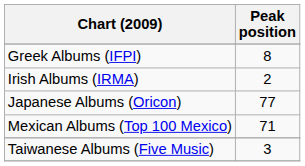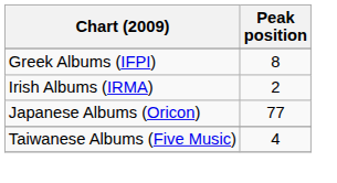 <table class="wikitable sortable">
 <tr>
 <th>Chart (2009)</th>
 <th>Peak<br>position</th>
 </tr>
 <tr>
 </tr>
 <tr>
 </tr>
 <tr>
 <td>Greek Albums (<a href='#'>IFPI</a>)</td>
 <td style="text-align:center;">8</td>
 </tr>
 <tr>
 <td>Irish Albums (<a href='#'>IRMA</a>)</td>
 <td style="text-align:center;">2</td>
 </tr>
 <tr>
 <td>Japanese Albums (<a href='#'>Oricon</a>)</td>
 <td style="text-align:center;">77</td>
 </tr>
 <tr>
-<td>Mexican Albums (<a href='#'>Top 100 Mexico</a>)</td>
-<td style="text-align:center;">71</td>
-</tr>
-<tr>
 </tr>
 <tr>
 </tr>
 <tr>
 </tr>
 <tr>
 </tr>
 <tr>
 </tr>
 <tr>
 <td>Taiwanese Albums (<a href='#'>Five Music</a>)</td>
-<td style="text-align:center;">3</td>
+<td style="text-align:center;">4</td>
 </tr>
 <tr>
 </tr>
 </table>
